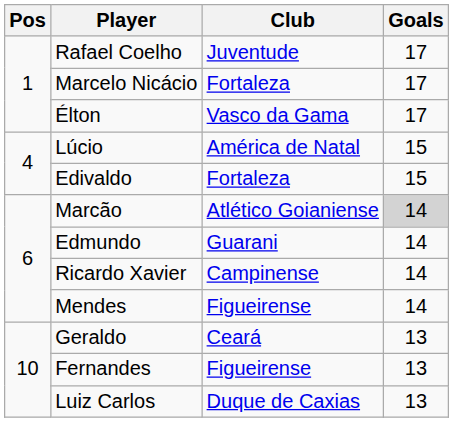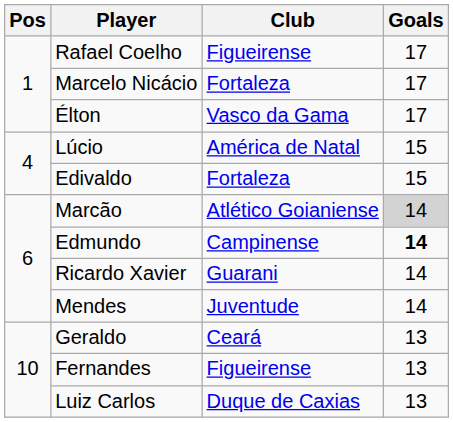 <table class="wikitable">
 <tr>
 <th width=28>Pos</th>
 <th>Player</th>
 <th>Club</th>
 <th>Goals</th>
 </tr>
 <tr>
 <td rowspan=3 align=center>1</td>
 <td> Rafael Coelho</td>
-<td><a href='#'>Juventude</a></td>
+<td><a href='#'>Figueirense</a></td>
 <td align=center>17</td>
 </tr>
 <tr>
 <td> Marcelo Nicácio</td>
 <td><a href='#'>Fortaleza</a></td>
 <td align=center>17</td>
 </tr>
 <tr>
 <td> Élton</td>
 <td><a href='#'>Vasco da Gama</a></td>
 <td align=center>17</td>
 </tr>
 <tr>
 <td rowspan=2 align=center>4</td>
 <td> Lúcio</td>
 <td><a href='#'>América de Natal</a></td>
 <td align=center>15</td>
 </tr>
 <tr>
 <td> Edivaldo</td>
 <td><a href='#'>Fortaleza</a></td>
 <td align=center>15</td>
 </tr>
 <tr>
 <td rowspan=4 align=center>6</td>
 <td> Marcão</td>
 <td><a href='#'>Atlético Goianiense</a></td>
 <td align=center style="background: lightgrey;">14</td>
 </tr>
 <tr>
 <td> Edmundo</td>
+<td><a href='#'>Campinense</a></td>
+<td align=center><strong>14</strong></td>
+</tr>
+<tr>
+<td> Ricardo Xavier</td>
 <td><a href='#'>Guarani</a></td>
 <td align=center>14</td>
 </tr>
 <tr>
-<td> Ricardo Xavier</td>
-<td><a href='#'>Campinense</a></td>
-<td align=center>14</td>
-</tr>
-<tr>
 <td> Mendes</td>
-<td><a href='#'>Figueirense</a></td>
+<td><a href='#'>Juventude</a></td>
 <td align=center>14</td>
 </tr>
 <tr>
 <td rowspan=3 align=center>10</td>
 <td> Geraldo</td>
 <td><a href='#'>Ceará</a></td>
 <td align=center>13</td>
 </tr>
 <tr>
 <td> Fernandes</td>
 <td><a href='#'>Figueirense</a></td>
 <td align=center>13</td>
 </tr>
 <tr>
 <td> Luiz Carlos</td>
 <td><a href='#'>Duque de Caxias</a></td>
 <td align=center>13</td>
 </tr>
 </table>
